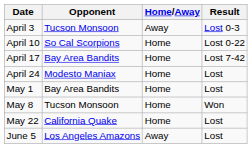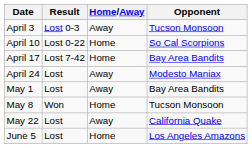 <table class="wikitable">
 <tr>
 <th>Date</th>
+<th>Result</th>
+<th><a href='#'>Home</a>/<a href='#'>Away</a></th>
 <th>Opponent</th>
-<th><a href='#'>Home</a>/<a href='#'>Away</a></th>
-<th>Result</th>
 </tr>
 <tr>
 <td>April 3</td>
+<td><a href='#'>Lost</a> 0-3</td>
+<td>Away</td>
 <td><a href='#'>Tucson Monsoon</a></td>
-<td>Away</td>
-<td><a href='#'>Lost</a> 0-3</td>
 </tr>
 <tr>
 <td>April 10</td>
+<td>Lost 0-22</td>
+<td>Home</td>
 <td><a href='#'>So Cal Scorpions</a></td>
-<td>Home</td>
-<td>Lost 0-22</td>
 </tr>
 <tr>
 <td>April 17</td>
+<td>Lost 7-42</td>
+<td>Home</td>
 <td><a href='#'>Bay Area Bandits</a></td>
-<td>Home</td>
-<td>Lost 7-42</td>
 </tr>
 <tr>
 <td>April 24</td>
+<td>Lost</td>
+<td>Away</td>
 <td><a href='#'>Modesto Maniax</a></td>
-<td>Home</td>
-<td>Lost</td>
 </tr>
 <tr>
 <td>May 1</td>
+<td>Lost</td>
+<td>Away</td>
 <td>Bay Area Bandits</td>
-<td>Home</td>
-<td>Lost</td>
 </tr>
 <tr>
 <td>May 8</td>
+<td>Won</td>
+<td>Home</td>
 <td>Tucson Monsoon</td>
-<td>Home</td>
-<td>Won</td>
 </tr>
 <tr>
 <td>May 22</td>
+<td>Lost</td>
+<td>Away</td>
 <td><a href='#'>California Quake</a></td>
-<td>Home</td>
-<td>Lost</td>
 </tr>
 <tr>
 <td>June 5</td>
+<td>Lost</td>
+<td>Home</td>
 <td><a href='#'>Los Angeles Amazons</a></td>
-<td>Away</td>
-<td>Lost</td>
 </tr>
 </table>
